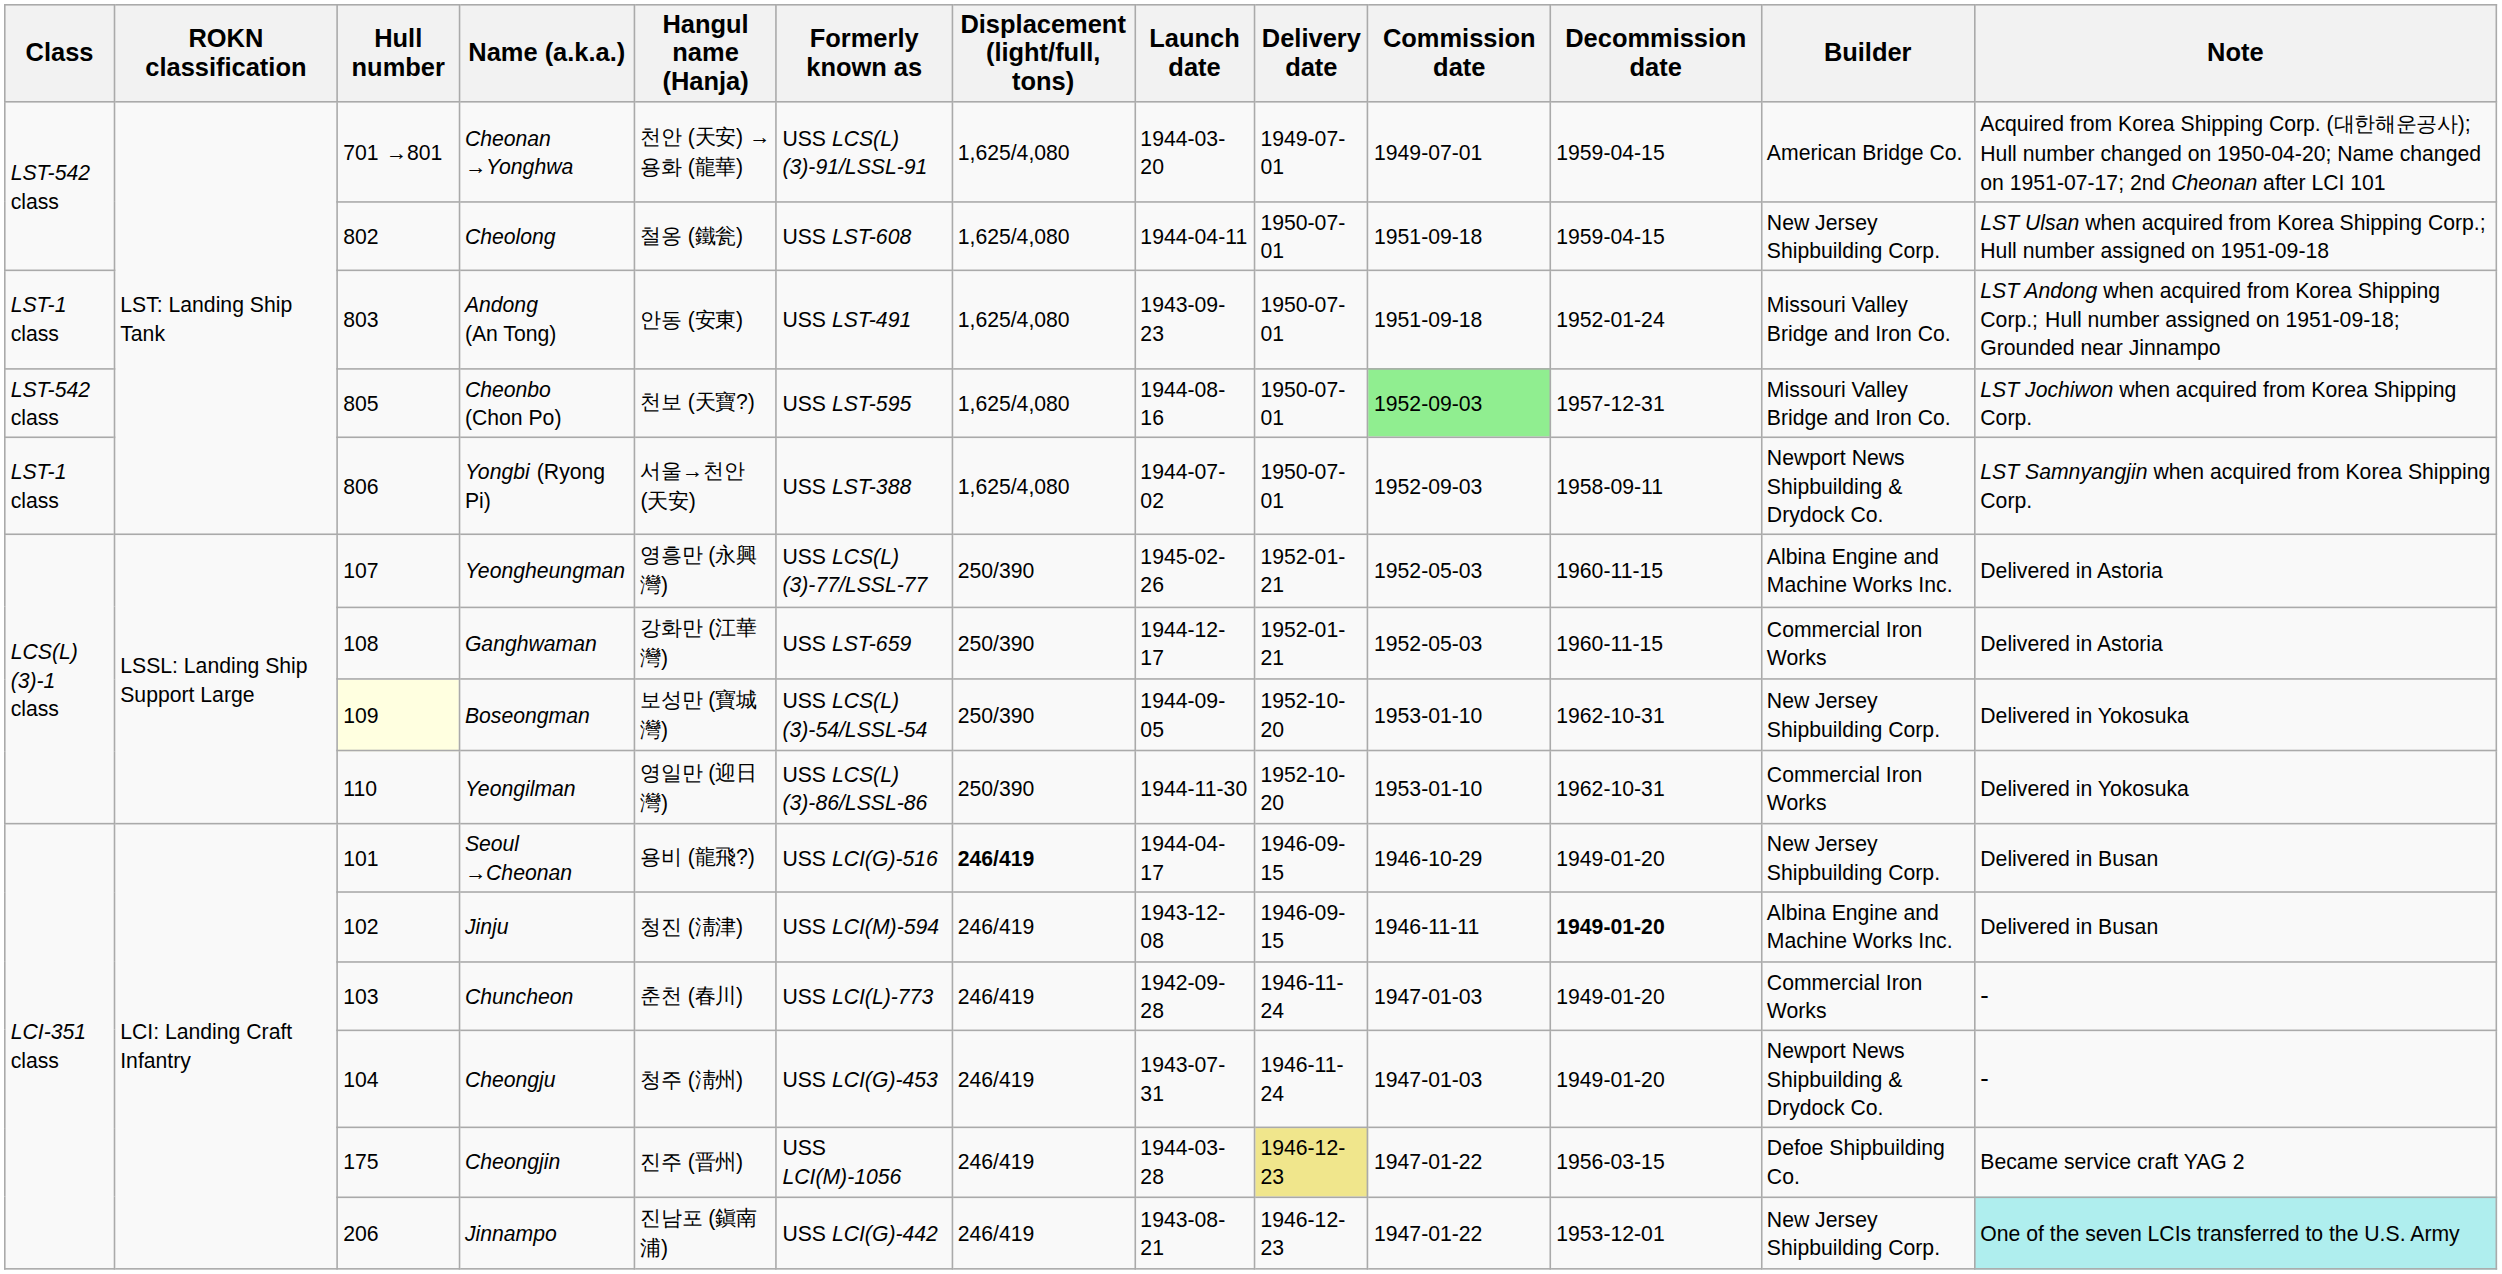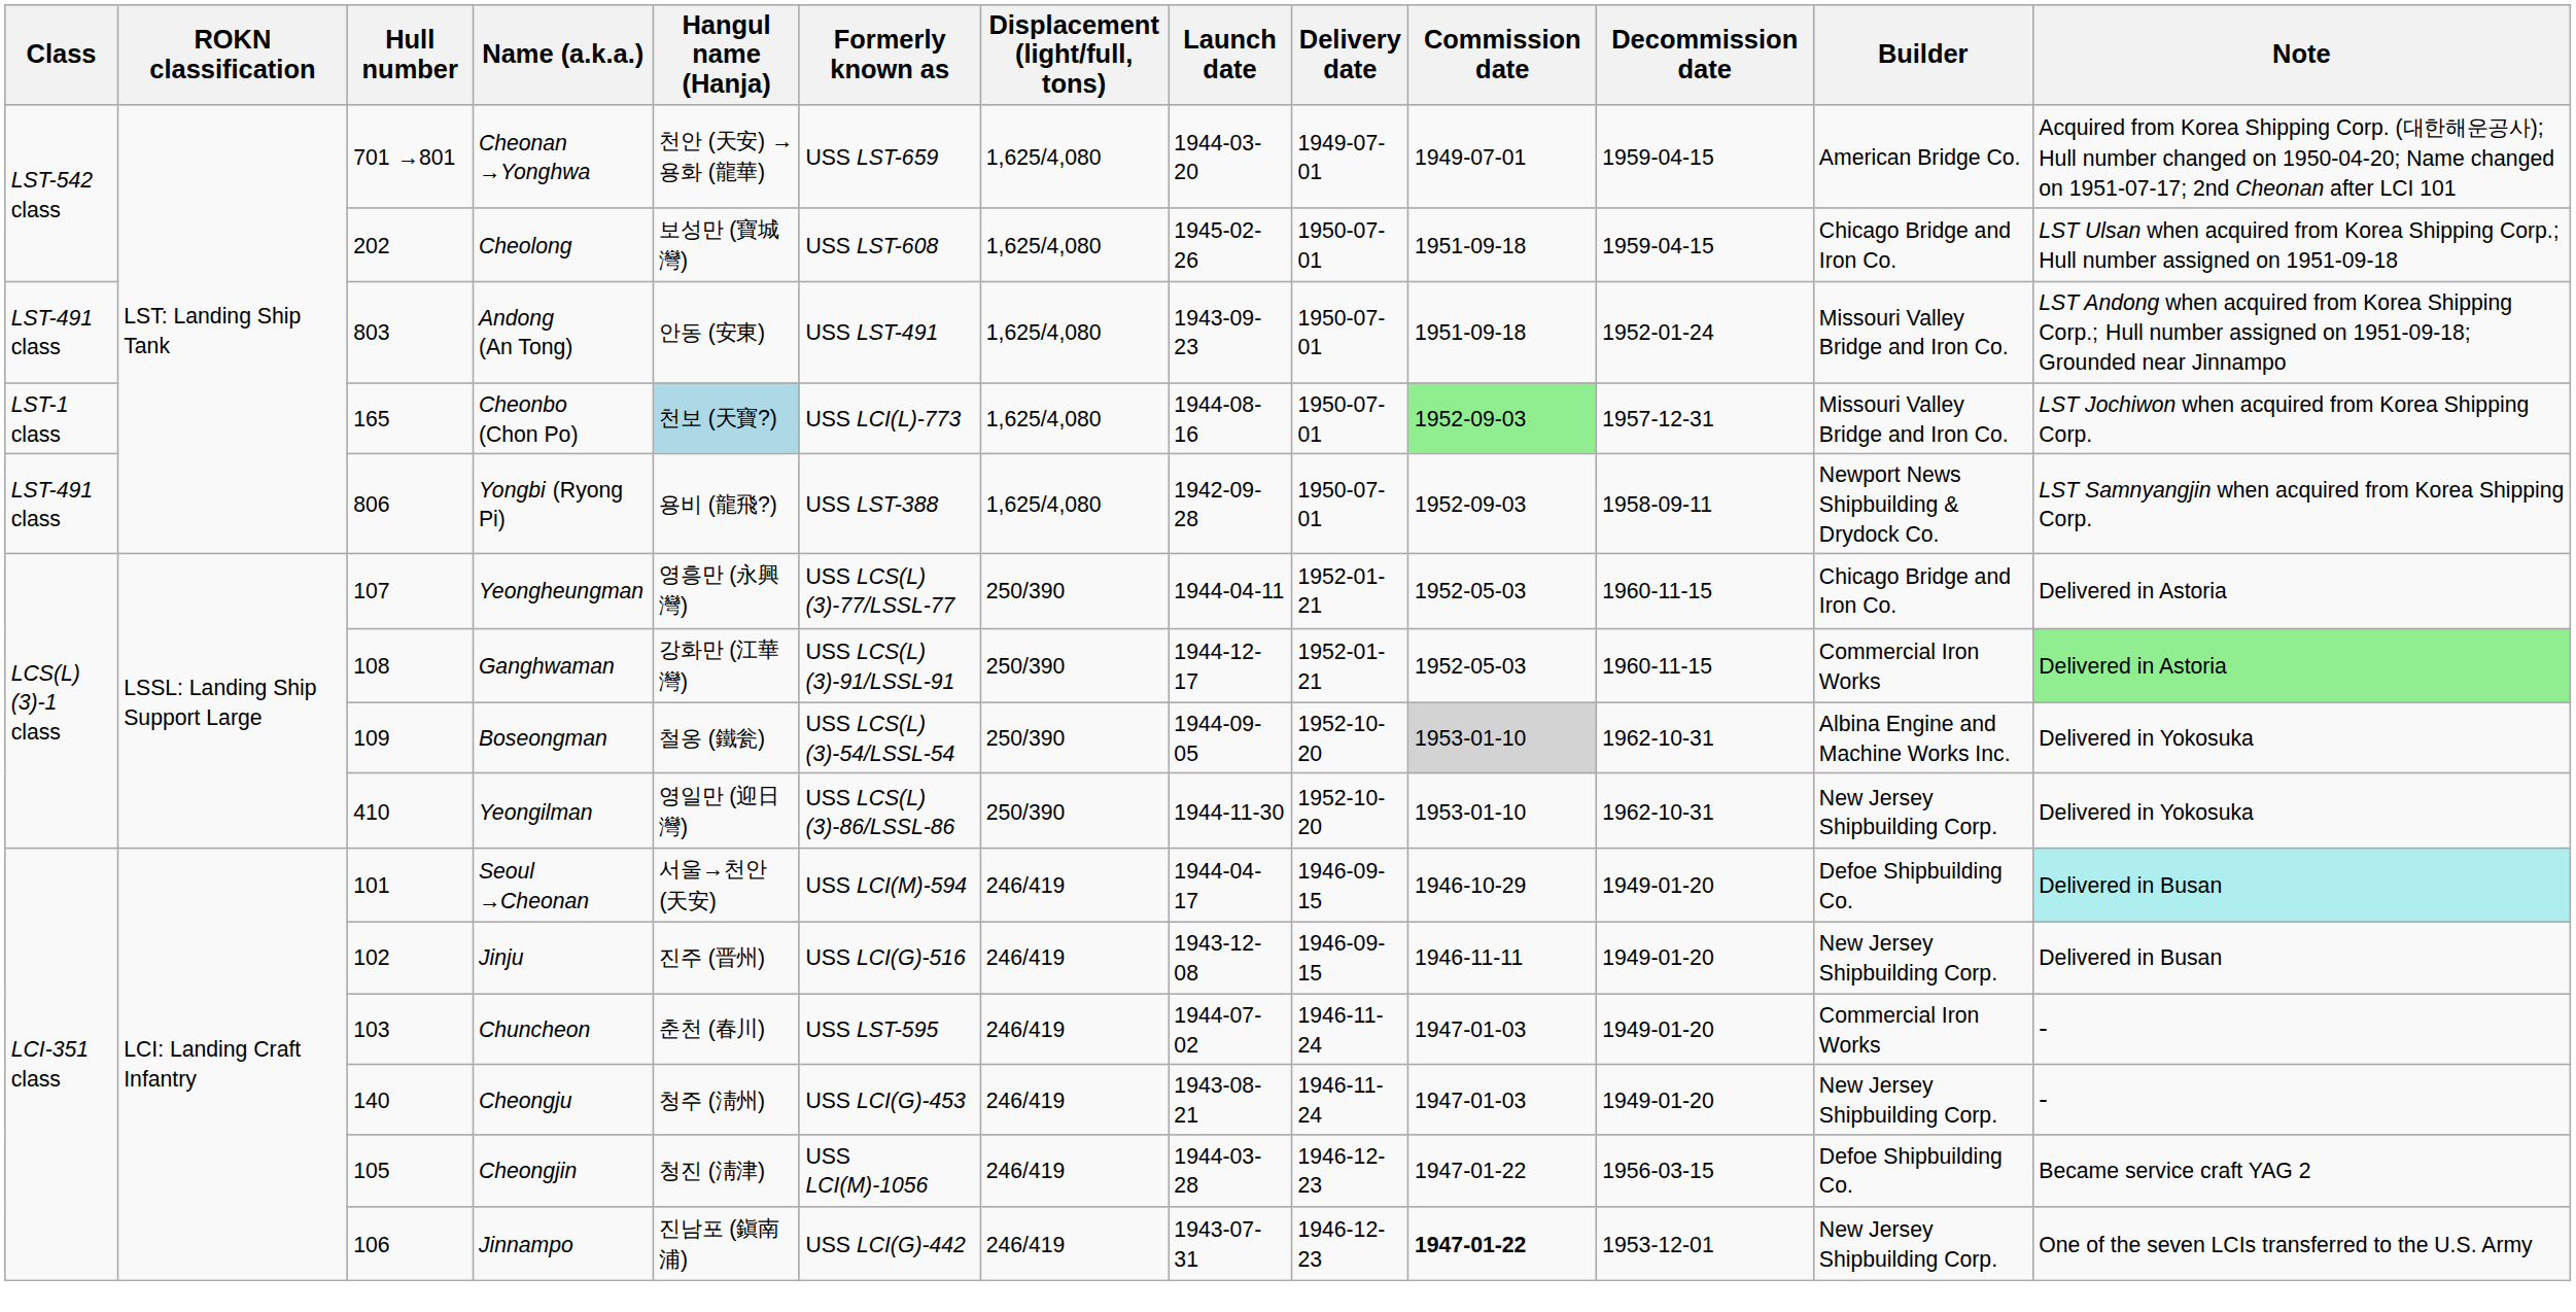 <table class="wikitable">
 <tr>
 <th>Class</th>
 <th>ROKN classification</th>
 <th>Hull number</th>
 <th>Name (a.k.a.)</th>
 <th>Hangul name<br>(Hanja)</th>
 <th>Formerly known as</th>
 <th>Displacement<br>(light/full, tons)</th>
 <th>Launch date</th>
 <th>Delivery<br>date</th>
 <th>Commission date</th>
 <th>Decommission date</th>
 <th>Builder</th>
 <th>Note</th>
 </tr>
 <tr>
 <td rowspan="2"><small><em>LST-542</em> class</small></td>
 <td rowspan="5"><small>LST: Landing Ship Tank</small></td>
 <td><small>701</small> <small>→801</small></td>
 <td><em><small>Cheonan</small></em><br><small>→<em>Yonghwa</em></small></td>
 <td><small>천안 (天安) →용화 (龍華)</small></td>
-<td><small>USS <em>LCS(L)(3)-91/LSSL-91</em></small></td>
+<td><small>USS <em>LST-659</em></small></td>
 <td><small>1,625/4,080</small></td>
 <td><small>1944-03-20</small></td>
 <td><small>1949-07-01</small></td>
 <td><small>1949-07-01</small></td>
 <td><small>1959-04-15</small></td>
 <td><small>American Bridge Co.</small></td>
 <td><small>Acquired from Korea Shipping Corp. (대한해운공사); Hull number changed on 1950-04-20; Name changed on 1951-07-17; 2nd <em>Cheonan</em> after LCI 101</small></td>
 </tr>
 <tr>
-<td><small>802</small></td>
+<td><small>202</small></td>
 <td><em><small>Cheolong</small></em></td>
-<td><small>철옹 (鐵瓮)</small></td>
+<td><small>보성만 (寶城灣)</small></td>
 <td><small>USS <em>LST-608</em></small></td>
 <td><small>1,625/4,080</small></td>
-<td><small>1944-04-11</small></td>
+<td><small>1945-02-26</small></td>
 <td><small>1950-07-01</small></td>
 <td><small>1951-09-18</small></td>
 <td><small>1959-04-15</small></td>
-<td><small>New Jersey Shipbuilding Corp.</small></td>
+<td><small>Chicago Bridge and Iron Co.</small></td>
 <td><small><em>LST Ulsan</em> when acquired from Korea Shipping Corp.; Hull number assigned on 1951-09-18</small></td>
 </tr>
 <tr>
-<td><small><em>LST-1</em> class</small></td>
+<td><small><em>LST-491</em> class</small></td>
 <td><small>803</small></td>
 <td><em><small>Andong</small></em><br><small>(An Tong)</small></td>
 <td><small>안동 (安東)</small></td>
 <td><small>USS <em>LST-491</em></small></td>
 <td><small>1,625/4,080</small></td>
 <td><small>1943-09-23</small></td>
 <td><small>1950-07-01</small></td>
 <td><small>1951-09-18</small></td>
 <td><small>1952-01-24</small></td>
 <td><small>Missouri Valley Bridge and Iron Co.</small></td>
 <td><small><em>LST Andong</em> when acquired from Korea Shipping Corp.;</small> <small>Hull number assigned on 1951-09-18;</small> <small>Grounded near Jinnampo</small></td>
 </tr>
 <tr>
-<td><small><em>LST-542</em> class</small></td>
-<td><small>805</small></td>
+<td><small><em>LST-1</em> class</small></td>
+<td><small>165</small></td>
 <td><em><small>Cheonbo</small></em><br><small>(Chon Po)</small></td>
-<td><small>천보 (天寶?)</small></td>
-<td><small>USS <em>LST-595</em></small></td>
+<td style="background: lightblue;"><small>천보 (天寶?)</small></td>
+<td><small>USS <em>LCI(L)-773</em></small></td>
 <td><small>1,625/4,080</small></td>
 <td><small>1944-08-16</small></td>
 <td><small>1950-07-01</small></td>
 <td style="background: lightgreen;"><small>1952-09-03</small></td>
 <td><small>1957-12-31</small></td>
 <td><small>Missouri Valley Bridge and Iron Co.</small></td>
 <td><small><em>LST Jochiwon</em> when acquired from Korea Shipping Corp.</small></td>
 </tr>
 <tr>
-<td><small><em>LST-1</em> class</small></td>
+<td><small><em>LST-491</em> class</small></td>
 <td><small>806</small></td>
 <td><em><small>Yongbi</small></em> <small>(Ryong Pi)</small></td>
-<td><small>서울→천안 (天安)</small></td>
+<td><small>용비 (龍飛?)</small></td>
 <td><small>USS <em>LST-388</em></small></td>
 <td><small>1,625/4,080</small></td>
-<td><small>1944-07-02</small></td>
+<td><small>1942-09-28</small></td>
 <td><small>1950-07-01</small></td>
 <td><small>1952-09-03</small></td>
 <td><small>1958-09-11</small></td>
 <td><small>Newport News Shipbuilding & Drydock Co.</small></td>
 <td><small><em>LST Samnyangjin</em> when acquired from Korea Shipping Corp.</small></td>
 </tr>
 <tr>
 <td rowspan="4"><em><small>LCS(L)(3)-1</small></em> <small>class</small></td>
 <td rowspan="4"><small>LSSL: Landing Ship Support Large</small></td>
 <td><small>107</small></td>
 <td><em><small>Yeongheungman</small></em></td>
 <td><small>영흥만 (永興灣)</small></td>
 <td><small>USS <em>LCS(L)(3)-77/LSSL-77</em></small></td>
 <td><small>250/390</small></td>
-<td><small>1945-02-26</small></td>
+<td><small>1944-04-11</small></td>
 <td><small>1952-01-21</small></td>
 <td><small>1952-05-03</small></td>
 <td><small>1960-11-15</small></td>
-<td><small>Albina Engine and Machine Works Inc.</small></td>
+<td><small>Chicago Bridge and Iron Co.</small></td>
 <td><small>Delivered in Astoria</small></td>
 </tr>
 <tr>
 <td><small>108</small></td>
 <td><em><small>Ganghwaman</small></em></td>
 <td><small>강화만 (江華灣)</small></td>
-<td><small>USS <em>LST-659</em></small></td>
+<td><small>USS <em>LCS(L)(3)-91/LSSL-91</em></small></td>
 <td><small>250/390</small></td>
 <td><small>1944-12-17</small></td>
 <td><small>1952-01-21</small></td>
 <td><small>1952-05-03</small></td>
 <td><small>1960-11-15</small></td>
 <td><small>Commercial Iron Works</small></td>
-<td><small>Delivered in Astoria</small></td>
+<td style="background: lightgreen;"><small>Delivered in Astoria</small></td>
 </tr>
 <tr>
-<td style="background: lightyellow;"><small>109</small></td>
+<td><small>109</small></td>
 <td><em><small>Boseongman</small></em></td>
-<td><small>보성만 (寶城灣)</small></td>
+<td><small>철옹 (鐵瓮)</small></td>
 <td><small>USS <em>LCS(L)(3)-54/LSSL-54</em></small></td>
 <td><small>250/390</small></td>
 <td><small>1944-09-05</small></td>
 <td><small>1952-10-20</small></td>
-<td><small>1953-01-10</small></td>
+<td style="background: lightgrey;"><small>1953-01-10</small></td>
 <td><small>1962-10-31</small></td>
-<td><small>New Jersey Shipbuilding Corp.</small></td>
+<td><small>Albina Engine and Machine Works Inc.</small></td>
 <td><small>Delivered in Yokosuka</small></td>
 </tr>
 <tr>
-<td><small>110</small></td>
+<td><small>410</small></td>
 <td><em><small>Yeongilman</small></em></td>
 <td><small>영일만 (迎日灣)</small></td>
 <td><small>USS <em>LCS(L)(3)-86/LSSL-86</em></small></td>
 <td><small>250/390</small></td>
 <td><small>1944-11-30</small></td>
 <td><small>1952-10-20</small></td>
 <td><small>1953-01-10</small></td>
 <td><small>1962-10-31</small></td>
-<td><small>Commercial Iron Works</small></td>
+<td><small>New Jersey Shipbuilding Corp.</small></td>
 <td><small>Delivered in Yokosuka</small></td>
 </tr>
 <tr>
 <td rowspan="6"><small><em>LCI-351</em> class</small></td>
 <td rowspan="6"><small>LCI: Landing Craft Infantry</small></td>
 <td><small>101</small></td>
 <td><small><em>Seoul</em></small> <small>→<em>Cheonan</em></small></td>
-<td><small>용비 (龍飛?)</small></td>
-<td><small>USS <em>LCI(G)-516</em></small></td>
-<td><strong><small>246/419</small></strong></td>
+<td><small>서울→천안 (天安)</small></td>
+<td><small>USS <em>LCI(M)-594</em></small></td>
+<td><small>246/419</small></td>
 <td><small>1944-04-17</small></td>
 <td><small>1946-09-15</small></td>
 <td><small>1946-10-29</small></td>
 <td><small>1949-01-20</small></td>
-<td><small>New Jersey Shipbuilding Corp.</small></td>
-<td><small>Delivered in Busan</small></td>
+<td><small>Defoe Shipbuilding Co.</small></td>
+<td style="background: paleturquoise;"><small>Delivered in Busan</small></td>
 </tr>
 <tr>
 <td><small>102</small></td>
 <td><em><small>Jinju</small></em></td>
-<td><small>청진 (淸津)</small></td>
-<td><small>USS <em>LCI(M)-594</em></small></td>
+<td><small>진주 (晋州)</small></td>
+<td><small>USS <em>LCI(G)-516</em></small></td>
 <td><small>246/419</small></td>
 <td><small>1943-12-08</small></td>
 <td><small>1946-09-15</small></td>
 <td><small>1946-11-11</small></td>
-<td><strong><small>1949-01-20</small></strong></td>
-<td><small>Albina Engine and Machine Works Inc.</small></td>
+<td><small>1949-01-20</small></td>
+<td><small>New Jersey Shipbuilding Corp.</small></td>
 <td><small>Delivered in Busan</small></td>
 </tr>
 <tr>
 <td><small>103</small></td>
 <td><em><small>Chuncheon</small></em></td>
 <td><small>춘천 (春川)</small></td>
-<td><small>USS <em>LCI(L)-773</em></small></td>
+<td><small>USS <em>LST-595</em></small></td>
 <td><small>246/419</small></td>
-<td><small>1942-09-28</small></td>
+<td><small>1944-07-02</small></td>
 <td><small>1946-11-24</small></td>
 <td><small>1947-01-03</small></td>
 <td><small>1949-01-20</small></td>
 <td><small>Commercial Iron Works</small></td>
 <td>-</td>
 </tr>
 <tr>
-<td><small>104</small></td>
+<td><small>140</small></td>
 <td><em><small>Cheongju</small></em></td>
 <td><small>청주 (淸州)</small></td>
 <td><small>USS <em>LCI(G)-453</em></small></td>
 <td><small>246/419</small></td>
-<td><small>1943-07-31</small></td>
+<td><small>1943-08-21</small></td>
 <td><small>1946-11-24</small></td>
 <td><small>1947-01-03</small></td>
 <td><small>1949-01-20</small></td>
-<td><small>Newport News Shipbuilding & Drydock Co.</small></td>
+<td><small>New Jersey Shipbuilding Corp.</small></td>
 <td>-</td>
 </tr>
 <tr>
-<td><small>175</small></td>
+<td><small>105</small></td>
 <td><em><small>Cheongjin</small></em></td>
-<td><small>진주 (晋州)</small></td>
+<td><small>청진 (淸津)</small></td>
 <td><small>USS <em>LCI(M)-1056</em></small></td>
 <td><small>246/419</small></td>
 <td><small>1944-03-28</small></td>
-<td style="background: khaki;"><small>1946-12-23</small></td>
+<td><small>1946-12-23</small></td>
 <td><small>1947-01-22</small></td>
 <td><small>1956-03-15</small></td>
 <td><small>Defoe Shipbuilding Co.</small></td>
 <td><small>Became service craft YAG 2</small></td>
 </tr>
 <tr>
-<td><small>206</small></td>
+<td><small>106</small></td>
 <td><em><small>Jinnampo</small></em></td>
 <td><small>진남포 (鎭南浦)</small></td>
 <td><small>USS <em>LCI(G)-442</em></small></td>
 <td><small>246/419</small></td>
-<td><small>1943-08-21</small></td>
+<td><small>1943-07-31</small></td>
 <td><small>1946-12-23</small></td>
-<td><small>1947-01-22</small></td>
+<td><strong><small>1947-01-22</small></strong></td>
 <td><small>1953-12-01</small></td>
 <td><small>New Jersey Shipbuilding Corp.</small></td>
-<td style="background: paleturquoise;"><small>One of the seven LCIs transferred to the U.S. Army</small></td>
+<td><small>One of the seven LCIs transferred to the U.S. Army</small></td>
 </tr>
 </table>
